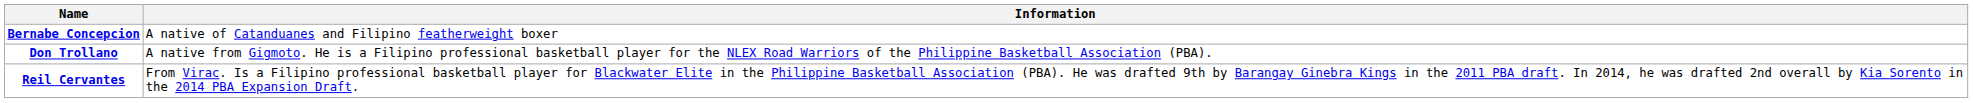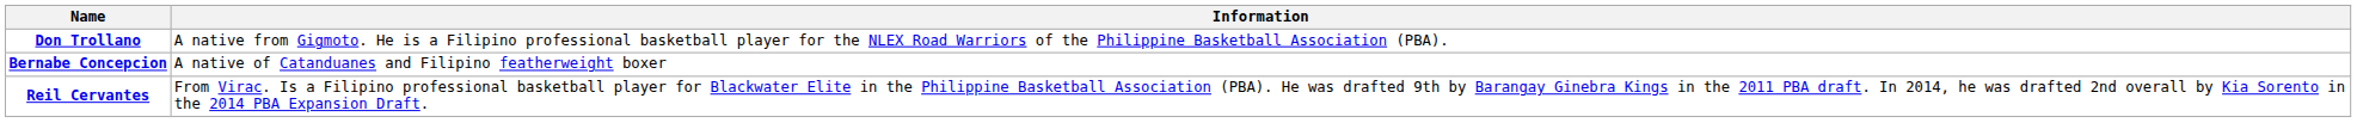 <table class="wikitable collapsible collapsed" style="font-size:95%;background-color:white;width:100%;">
 <tr>
 <th scope="col">Name</th>
 <th scope="col">Information</th>
 </tr>
 <tr>
+<th scope="row" style="background-color:initial;white-space:nowrap;"><a href='#'>Don Trollano</a></th>
+<td>A native from <a href='#'>Gigmoto</a>. He is a Filipino professional basketball player for the <a href='#'>NLEX Road Warriors</a> of the <a href='#'>Philippine Basketball Association</a> (PBA).</td>
+</tr>
+<tr>
 <th scope="row" style="background-color:initial;white-space:nowrap;"><a href='#'>Bernabe Concepcion</a></th>
 <td>A native of <a href='#'>Catanduanes</a> and Filipino <a href='#'>featherweight</a> boxer</td>
-</tr>
-<tr>
-<th scope="row" style="background-color:initial;white-space:nowrap;"><a href='#'>Don Trollano</a></th>
-<td>A native from <a href='#'>Gigmoto</a>. He is a Filipino professional basketball player for the <a href='#'>NLEX Road Warriors</a> of the <a href='#'>Philippine Basketball Association</a> (PBA).</td>
 </tr>
 <tr>
 <th scope="row" style="background-color:initial;white-space:nowrap;"><a href='#'>Reil Cervantes</a></th>
 <td>From <a href='#'>Virac</a>. Is a Filipino professional basketball player for <a href='#'>Blackwater Elite</a> in the <a href='#'>Philippine Basketball Association</a> (PBA). He was drafted 9th by <a href='#'>Barangay Ginebra Kings</a> in the <a href='#'>2011 PBA draft</a>. In 2014, he was drafted 2nd overall by <a href='#'>Kia Sorento</a> in the <a href='#'>2014 PBA Expansion Draft</a>.</td>
 </tr>
 </table>
